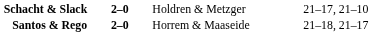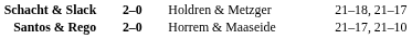 <table>
 <tr>
 <th width=200></th>
 <th width=80></th>
 <th width=200></th>
 <th width=220></th>
 </tr>
 <tr>
 <td align=right><strong>Schacht & Slack</strong></td>
 <td align=center><strong>2–0</strong></td>
 <td align=left>Holdren & Metzger</td>
-<td>21–17, 21–10</td>
+<td>21–18, 21–17</td>
 </tr>
 <tr>
 <td align=right><strong>Santos & Rego</strong></td>
 <td align=center><strong>2–0</strong></td>
 <td align=left>Horrem & Maaseide</td>
-<td>21–18, 21–17</td>
+<td>21–17, 21–10</td>
 </tr>
 </table>
